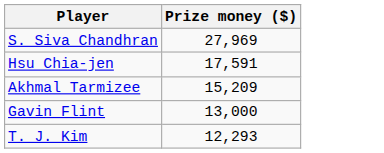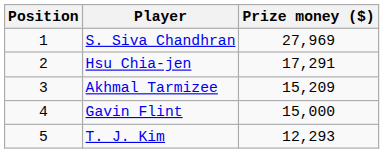 <table class="wikitable">
 <tr>
+<th>Position</th>
 <th>Player</th>
 <th>Prize money ($)</th>
 </tr>
 <tr>
+<td align=center>1</td>
 <td> <a href='#'>S. Siva Chandhran</a></td>
 <td align=center>27,969</td>
 </tr>
 <tr>
+<td align=center>2</td>
 <td> <a href='#'>Hsu Chia-jen</a></td>
-<td align=center>17,591</td>
+<td align=center>17,291</td>
 </tr>
 <tr>
+<td align=center>3</td>
 <td> <a href='#'>Akhmal Tarmizee</a></td>
 <td align=center>15,209</td>
 </tr>
 <tr>
+<td align=center>4</td>
 <td> <a href='#'>Gavin Flint</a></td>
-<td align=center>13,000</td>
+<td align=center>15,000</td>
 </tr>
 <tr>
+<td align=center>5</td>
 <td> <a href='#'>T. J. Kim</a></td>
 <td align=center>12,293</td>
 </tr>
 </table>
